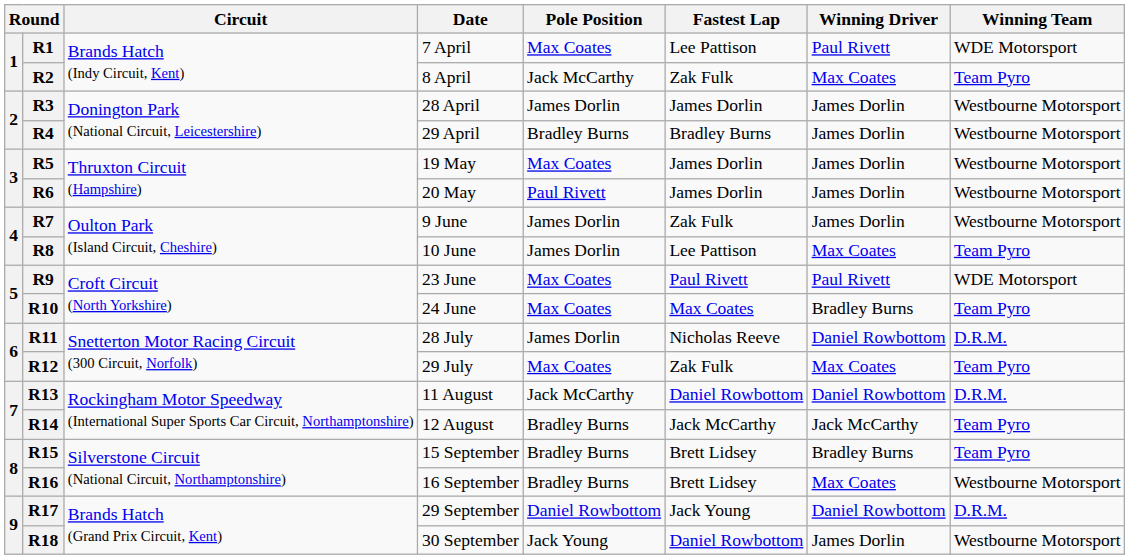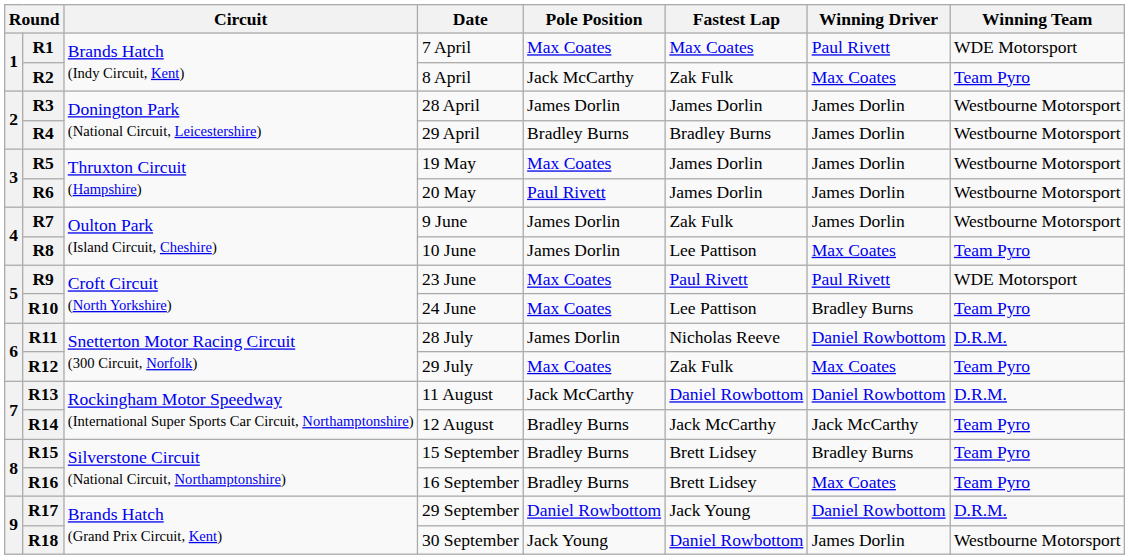 <table class="wikitable" style="font-size: 85%">
 <tr>
 <th colspan=2>Round</th>
 <th>Circuit</th>
 <th>Date</th>
 <th>Pole Position</th>
 <th>Fastest Lap</th>
 <th>Winning Driver</th>
 <th>Winning Team</th>
 </tr>
 <tr>
 <th rowspan=2>1</th>
 <th>R1</th>
 <td rowspan=2><a href='#'>Brands Hatch</a><br><small>(Indy Circuit, <a href='#'>Kent</a>)</small></td>
 <td>7 April</td>
 <td><a href='#'>Max Coates</a></td>
-<td>Lee Pattison</td>
+<td><a href='#'>Max Coates</a></td>
 <td><a href='#'>Paul Rivett</a></td>
 <td>WDE Motorsport</td>
 </tr>
 <tr>
 <th>R2</th>
 <td>8 April</td>
 <td>Jack McCarthy</td>
 <td>Zak Fulk</td>
 <td><a href='#'>Max Coates</a></td>
 <td><a href='#'>Team Pyro</a></td>
 </tr>
 <tr>
 <th rowspan=2>2</th>
 <th>R3</th>
 <td rowspan=2><a href='#'>Donington Park</a><br><small>(National Circuit, <a href='#'>Leicestershire</a>)</small></td>
 <td>28 April</td>
 <td>James Dorlin</td>
 <td>James Dorlin</td>
 <td>James Dorlin</td>
 <td>Westbourne Motorsport</td>
 </tr>
 <tr>
 <th>R4</th>
 <td>29 April</td>
 <td>Bradley Burns</td>
 <td>Bradley Burns</td>
 <td>James Dorlin</td>
 <td>Westbourne Motorsport</td>
 </tr>
 <tr>
 <th rowspan=2>3</th>
 <th>R5</th>
 <td rowspan=2><a href='#'>Thruxton Circuit</a><br><small>(<a href='#'>Hampshire</a>)</small></td>
 <td>19 May</td>
 <td><a href='#'>Max Coates</a></td>
 <td>James Dorlin</td>
 <td>James Dorlin</td>
 <td>Westbourne Motorsport</td>
 </tr>
 <tr>
 <th>R6</th>
 <td>20 May</td>
 <td><a href='#'>Paul Rivett</a></td>
 <td>James Dorlin</td>
 <td>James Dorlin</td>
 <td>Westbourne Motorsport</td>
 </tr>
 <tr>
 <th rowspan=2>4</th>
 <th>R7</th>
 <td rowspan=2><a href='#'>Oulton Park</a><br><small>(Island Circuit, <a href='#'>Cheshire</a>)</small></td>
 <td>9 June</td>
 <td>James Dorlin</td>
 <td>Zak Fulk</td>
 <td>James Dorlin</td>
 <td>Westbourne Motorsport</td>
 </tr>
 <tr>
 <th>R8</th>
 <td>10 June</td>
 <td>James Dorlin</td>
 <td>Lee Pattison</td>
 <td><a href='#'>Max Coates</a></td>
 <td><a href='#'>Team Pyro</a></td>
 </tr>
 <tr>
 <th rowspan=2>5</th>
 <th>R9</th>
 <td rowspan=2><a href='#'>Croft Circuit</a><br><small>(<a href='#'>North Yorkshire</a>)</small></td>
 <td>23 June</td>
 <td><a href='#'>Max Coates</a></td>
 <td><a href='#'>Paul Rivett</a></td>
 <td><a href='#'>Paul Rivett</a></td>
 <td>WDE Motorsport</td>
 </tr>
 <tr>
 <th>R10</th>
 <td>24 June</td>
 <td><a href='#'>Max Coates</a></td>
-<td><a href='#'>Max Coates</a></td>
+<td>Lee Pattison</td>
 <td>Bradley Burns</td>
 <td><a href='#'>Team Pyro</a></td>
 </tr>
 <tr>
 <th rowspan=2>6</th>
 <th>R11</th>
 <td rowspan=2><a href='#'>Snetterton Motor Racing Circuit</a><br><small>(300 Circuit, <a href='#'>Norfolk</a>)</small></td>
 <td>28 July</td>
 <td>James Dorlin</td>
 <td>Nicholas Reeve</td>
 <td><a href='#'>Daniel Rowbottom</a></td>
 <td><a href='#'>D.R.M.</a></td>
 </tr>
 <tr>
 <th>R12</th>
 <td>29 July</td>
 <td><a href='#'>Max Coates</a></td>
 <td>Zak Fulk</td>
 <td><a href='#'>Max Coates</a></td>
 <td><a href='#'>Team Pyro</a></td>
 </tr>
 <tr>
 <th rowspan=2>7</th>
 <th>R13</th>
 <td rowspan=2><a href='#'>Rockingham Motor Speedway</a><br><small>(International Super Sports Car Circuit, <a href='#'>Northamptonshire</a>)</small></td>
 <td>11 August</td>
 <td>Jack McCarthy</td>
 <td><a href='#'>Daniel Rowbottom</a></td>
 <td><a href='#'>Daniel Rowbottom</a></td>
 <td><a href='#'>D.R.M.</a></td>
 </tr>
 <tr>
 <th>R14</th>
 <td>12 August</td>
 <td>Bradley Burns</td>
 <td>Jack McCarthy</td>
 <td>Jack McCarthy</td>
 <td><a href='#'>Team Pyro</a></td>
 </tr>
 <tr>
 <th rowspan=2>8</th>
 <th>R15</th>
 <td rowspan=2><a href='#'>Silverstone Circuit</a><br><small>(National Circuit, <a href='#'>Northamptonshire</a>)</small></td>
 <td>15 September</td>
 <td>Bradley Burns</td>
 <td>Brett Lidsey</td>
 <td>Bradley Burns</td>
 <td><a href='#'>Team Pyro</a></td>
 </tr>
 <tr>
 <th>R16</th>
 <td>16 September</td>
 <td>Bradley Burns</td>
 <td>Brett Lidsey</td>
 <td><a href='#'>Max Coates</a></td>
-<td>Westbourne Motorsport</td>
+<td><a href='#'>Team Pyro</a></td>
 </tr>
 <tr>
 <th rowspan=2>9</th>
 <th>R17</th>
 <td rowspan=2><a href='#'>Brands Hatch</a><br><small>(Grand Prix Circuit, <a href='#'>Kent</a>)</small></td>
 <td>29 September</td>
 <td><a href='#'>Daniel Rowbottom</a></td>
 <td>Jack Young</td>
 <td><a href='#'>Daniel Rowbottom</a></td>
 <td><a href='#'>D.R.M.</a></td>
 </tr>
 <tr>
 <th>R18</th>
 <td>30 September</td>
 <td>Jack Young</td>
 <td><a href='#'>Daniel Rowbottom</a></td>
 <td>James Dorlin</td>
 <td>Westbourne Motorsport</td>
 </tr>
 </table>
